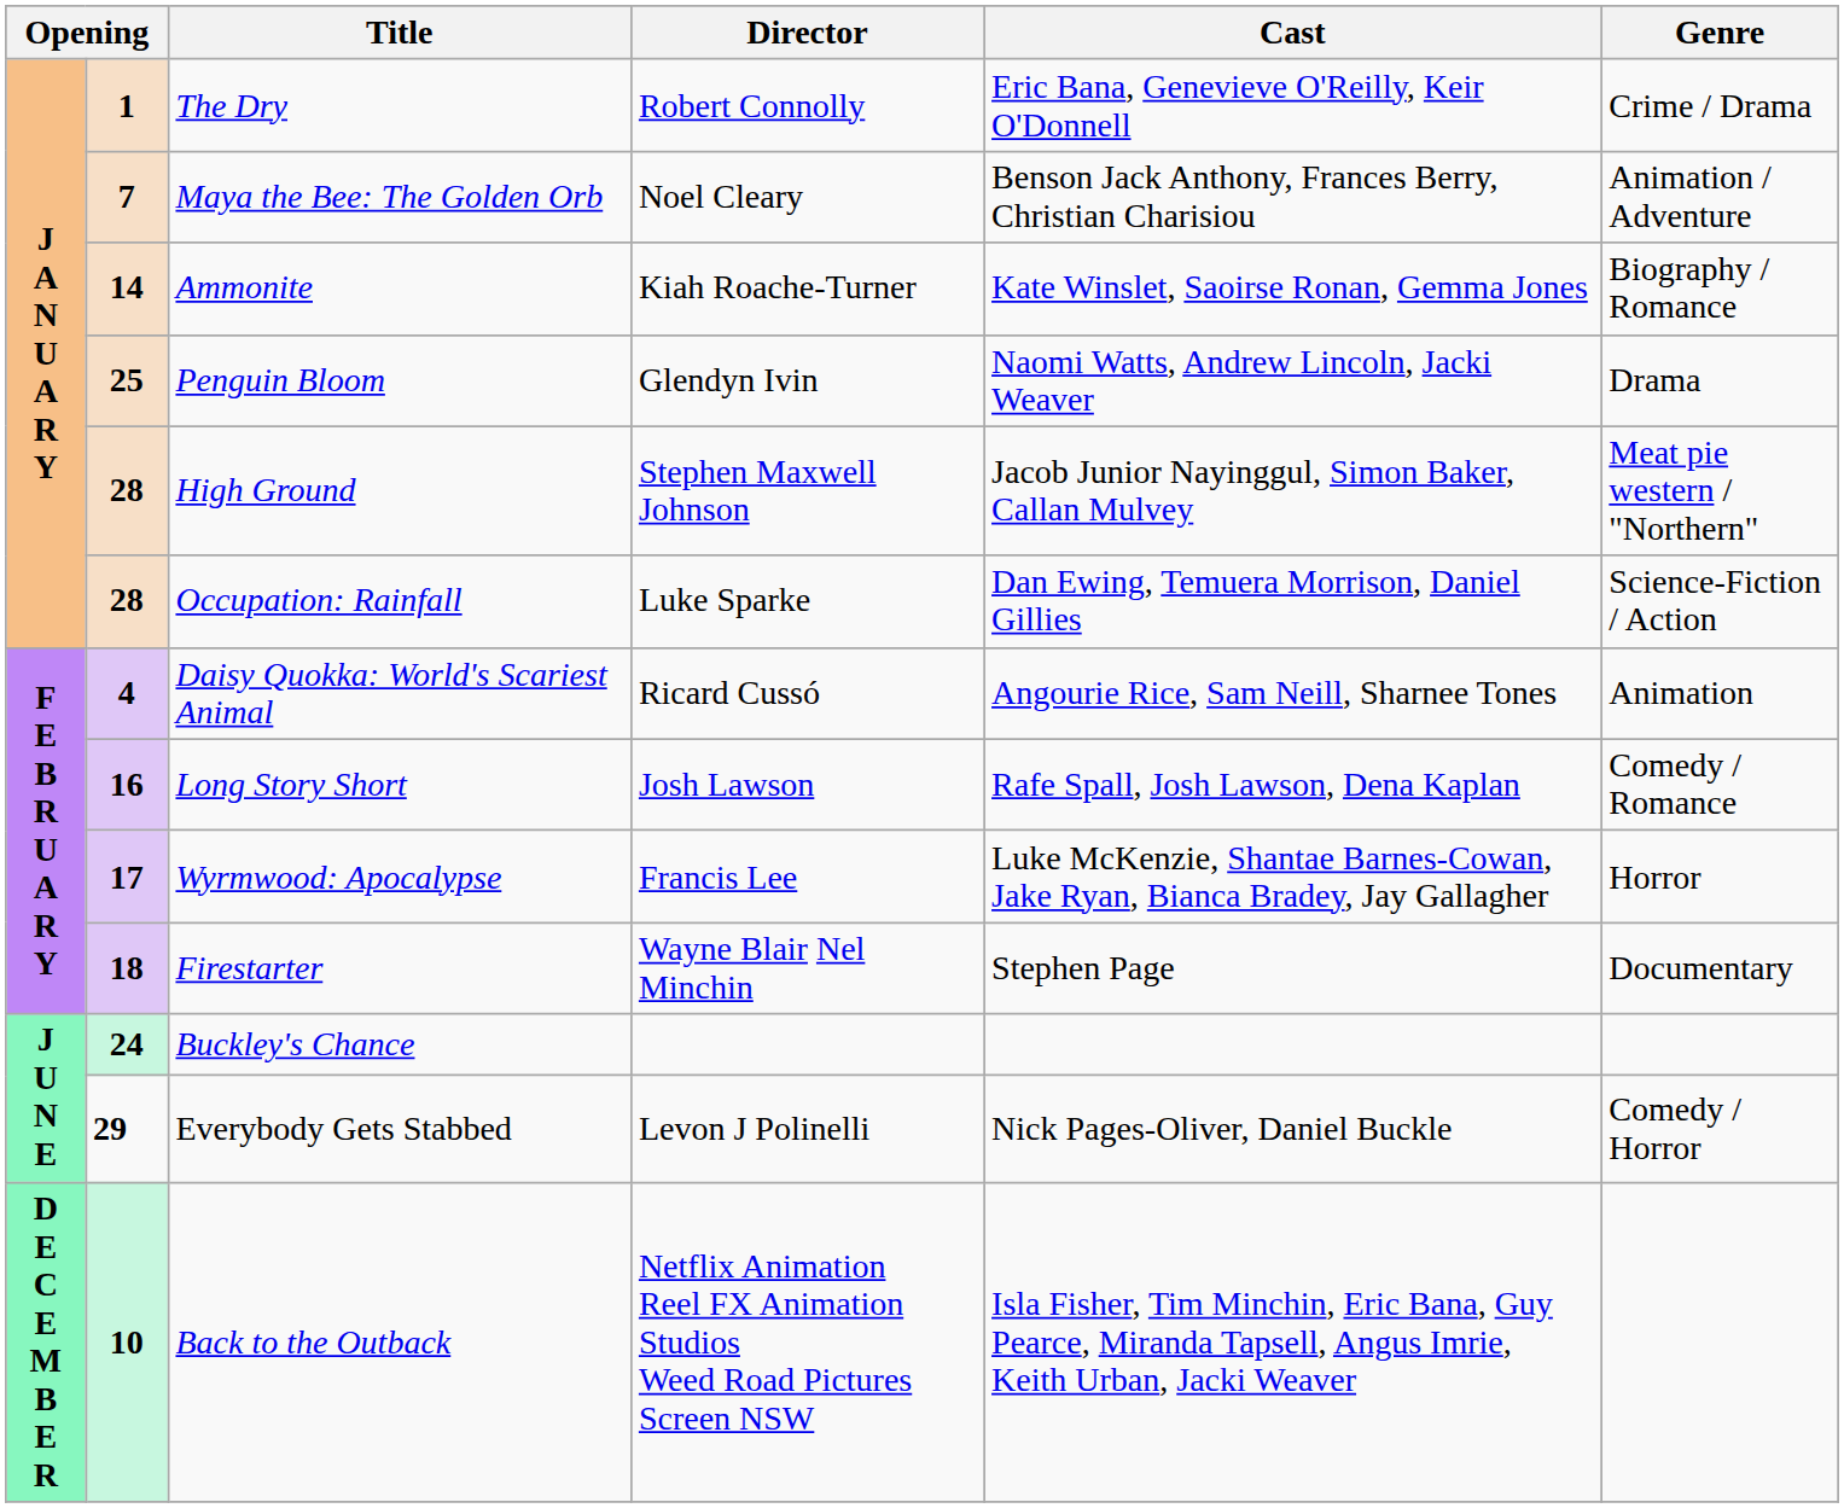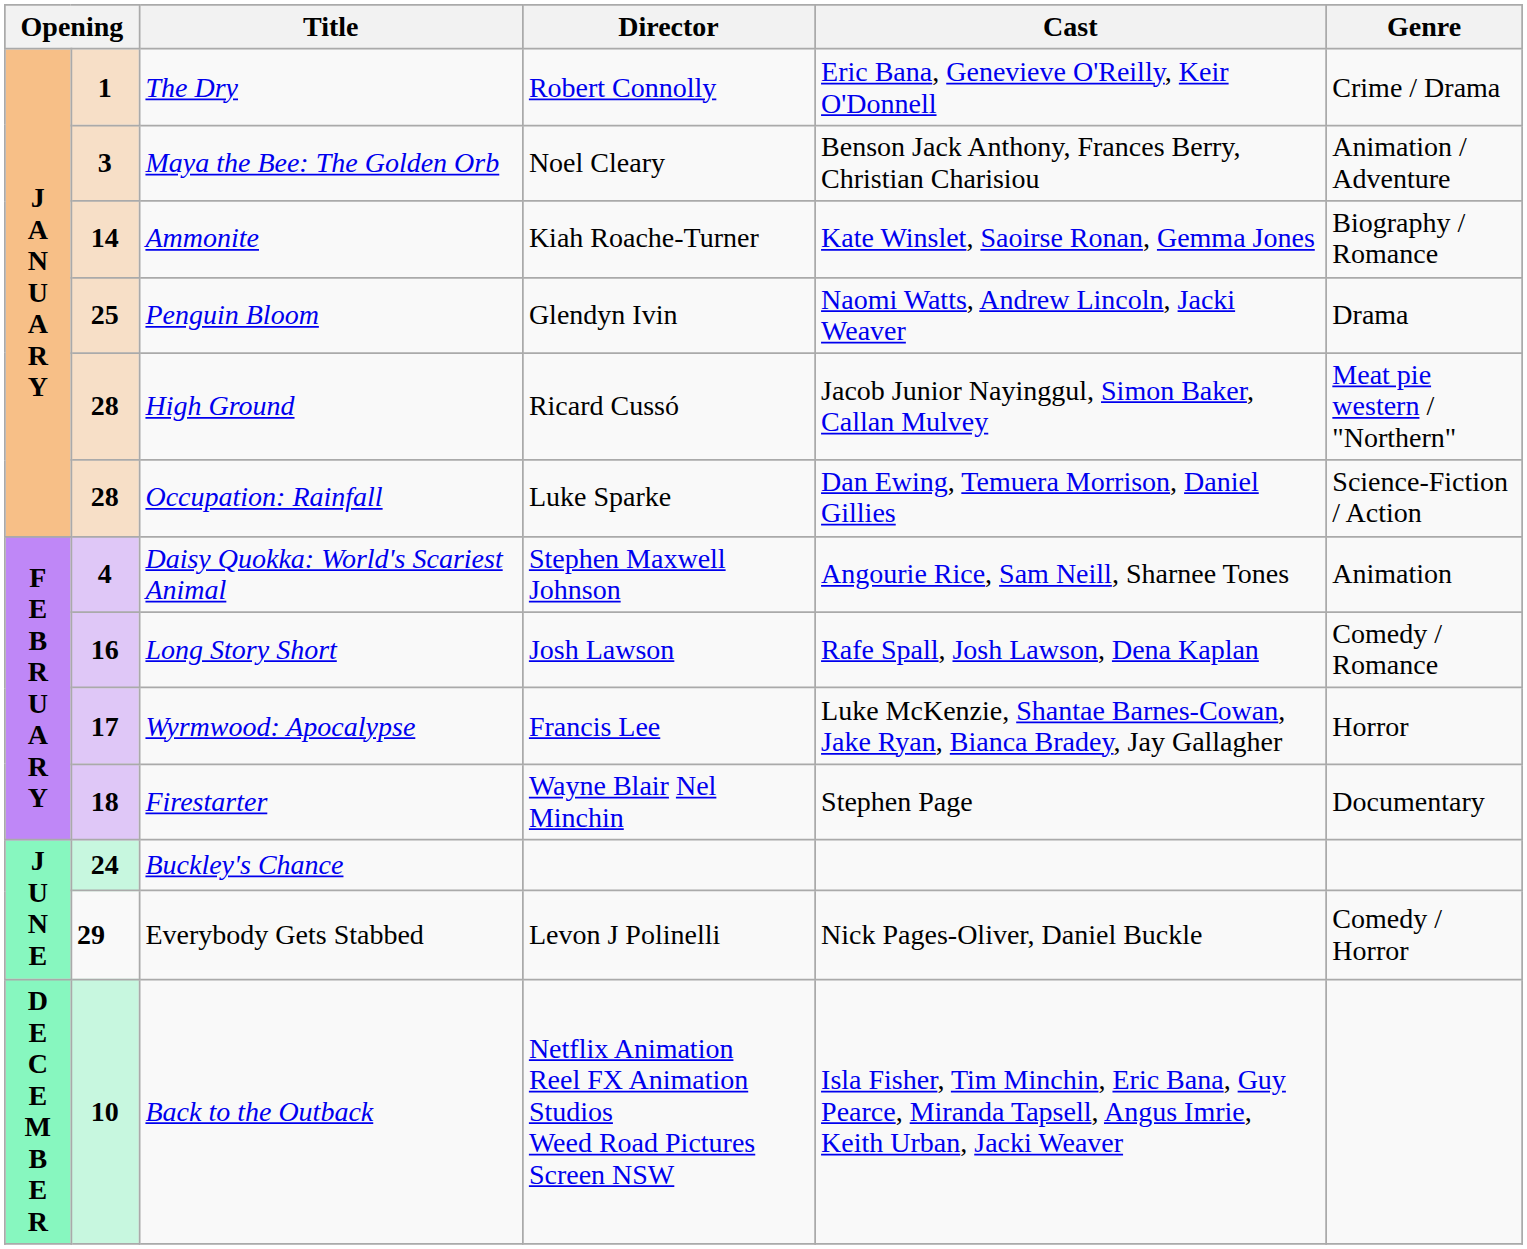 <table class="wikitable sortable">
 <tr>
 <th colspan="2" style="width:6%">Opening</th>
 <th width="21%">Title</th>
 <th width="16%">Director</th>
 <th width="28%">Cast</th>
 <th width="10%">Genre</th>
 </tr>
 <tr>
 <th rowspan="6" style="text-align:center; background:#f7bf87">J<br>A<br>N<br>U<br>A<br>R<br>Y</th>
 <td style="text-align:center; background:#f7dfc7"><strong>1</strong></td>
 <td data-sort-value="Dry"><a href='#'><em>The Dry</em></a></td>
 <td><a href='#'>Robert Connolly</a></td>
 <td><a href='#'>Eric Bana</a>, <a href='#'>Genevieve O'Reilly</a>, <a href='#'>Keir O'Donnell</a></td>
 <td>Crime / Drama</td>
 </tr>
 <tr>
-<td style="text-align:center; background:#f7dfc7"><strong>7</strong></td>
+<td style="text-align:center; background:#f7dfc7"><strong>3</strong></td>
 <td><em><a href='#'>Maya the Bee: The Golden Orb</a></em></td>
 <td>Noel Cleary</td>
 <td>Benson Jack Anthony, Frances Berry, Christian Charisiou</td>
 <td>Animation / Adventure</td>
 </tr>
 <tr>
 <td style="text-align:center; background:#f7dfc7"><strong>14</strong></td>
 <td><a href='#'><em>Ammonite</em></a></td>
 <td>Kiah Roache-Turner</td>
 <td><a href='#'>Kate Winslet</a>, <a href='#'>Saoirse Ronan</a>, <a href='#'>Gemma Jones</a></td>
 <td>Biography / Romance</td>
 </tr>
 <tr>
 <td style="text-align:center; background:#f7dfc7"><strong>25</strong></td>
 <td><em><a href='#'>Penguin Bloom</a></em></td>
 <td>Glendyn Ivin</td>
 <td><a href='#'>Naomi Watts</a>, <a href='#'>Andrew Lincoln</a>, <a href='#'>Jacki Weaver</a></td>
 <td>Drama</td>
 </tr>
 <tr>
 <td style="text-align:center; background:#f7dfc7"><strong>28</strong></td>
 <td><a href='#'><em>High Ground</em></a></td>
-<td><a href='#'>Stephen Maxwell Johnson</a></td>
+<td>Ricard Cussó</td>
 <td>Jacob Junior Nayinggul, <a href='#'>Simon Baker</a>, <a href='#'>Callan Mulvey</a></td>
 <td><a href='#'>Meat pie western</a> / "Northern"</td>
 </tr>
 <tr>
 <td style="text-align:center; background:#f7dfc7"><strong>28</strong></td>
 <td><em><a href='#'>Occupation: Rainfall</a></em></td>
 <td>Luke Sparke</td>
 <td><a href='#'>Dan Ewing</a>, <a href='#'>Temuera Morrison</a>, <a href='#'>Daniel Gillies</a></td>
 <td>Science-Fiction / Action</td>
 </tr>
 <tr>
 <th rowspan="4" style="text-align:center; background:#bf87f7">F<br>E<br>B<br>R<br>U<br>A<br>R<br>Y</th>
 <td style="text-align:center; background:#dfc7f7"><strong>4</strong></td>
 <td><em><a href='#'>Daisy Quokka: World's Scariest Animal</a></em></td>
-<td>Ricard Cussó</td>
+<td><a href='#'>Stephen Maxwell Johnson</a></td>
 <td><a href='#'>Angourie Rice</a>, <a href='#'>Sam Neill</a>, Sharnee Tones</td>
 <td>Animation</td>
 </tr>
 <tr>
 <td style="text-align:center; background:#dfc7f7"><strong>16</strong></td>
 <td><a href='#'><em>Long Story Short</em></a></td>
 <td><a href='#'>Josh Lawson</a></td>
 <td><a href='#'>Rafe Spall</a>, <a href='#'>Josh Lawson</a>, <a href='#'>Dena Kaplan</a></td>
 <td>Comedy / Romance</td>
 </tr>
 <tr>
 <td style="text-align:center; background:#dfc7f7"><strong>17</strong></td>
 <td><em><a href='#'>Wyrmwood: Apocalypse</a></em></td>
 <td><a href='#'>Francis Lee</a></td>
 <td>Luke McKenzie, <a href='#'>Shantae Barnes-Cowan</a>, <a href='#'>Jake Ryan</a>, <a href='#'>Bianca Bradey</a>, Jay Gallagher</td>
 <td>Horror</td>
 </tr>
 <tr>
 <td style="text-align:center; background:#dfc7f7"><strong>18</strong></td>
 <td><a href='#'><em>Firestarter</em></a></td>
 <td><a href='#'>Wayne Blair</a> <a href='#'>Nel Minchin</a></td>
 <td>Stephen Page</td>
 <td>Documentary</td>
 </tr>
 <tr>
 <th rowspan="2" style="text-align:center; background:#87f7bf">J<br>U<br>N<br>E</th>
 <td style="text-align:center; background:#c7f7df"><strong>24</strong></td>
 <td><em><a href='#'>Buckley's Chance</a></em></td>
 <td></td>
 <td></td>
 <td></td>
 </tr>
 <tr>
 <td><strong>29</strong></td>
 <td>Everybody Gets Stabbed</td>
 <td>Levon J Polinelli</td>
 <td>Nick Pages-Oliver, Daniel Buckle</td>
 <td>Comedy / Horror</td>
 </tr>
 <tr>
 <th style="text-align:center; background:#87f7bf">D<br>E<br>C<br>E<br>M<br>B<br>E<br>R</th>
 <td style="text-align:center; background:#c7f7df"><strong>10</strong></td>
 <td><em><a href='#'>Back to the Outback</a></em></td>
 <td><a href='#'>Netflix Animation</a><br><a href='#'>Reel FX Animation Studios</a><br><a href='#'>Weed Road Pictures</a><br><a href='#'>Screen NSW</a></td>
 <td><a href='#'>Isla Fisher</a>, <a href='#'>Tim Minchin</a>, <a href='#'>Eric Bana</a>, <a href='#'>Guy Pearce</a>, <a href='#'>Miranda Tapsell</a>, <a href='#'>Angus Imrie</a>, <a href='#'>Keith Urban</a>, <a href='#'>Jacki Weaver</a></td>
 <td></td>
 </tr>
 </table>
